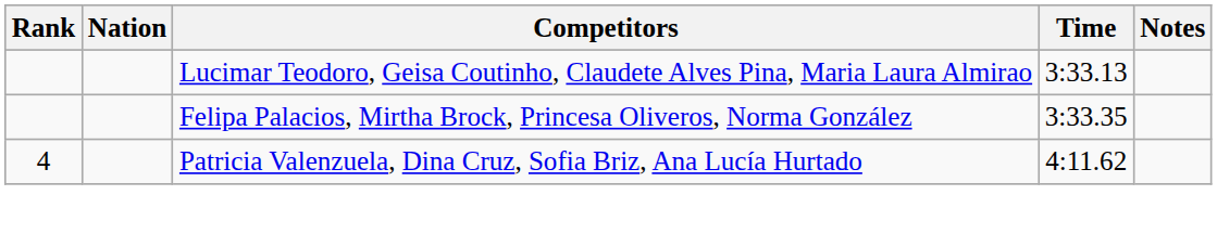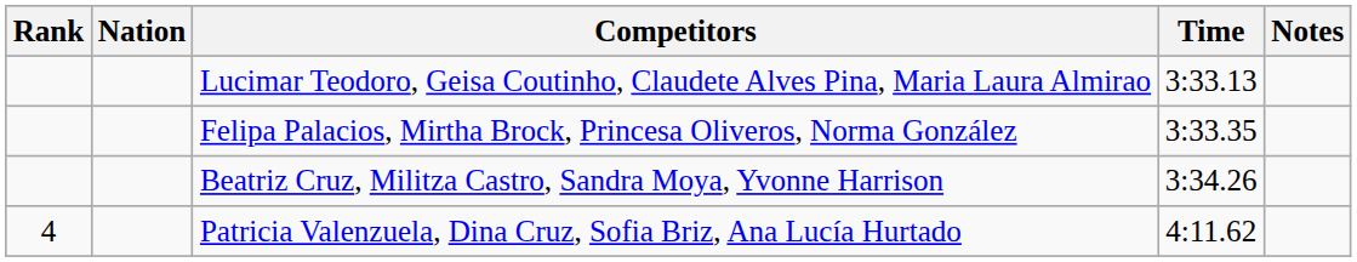 <table class="wikitable sortable" style="text-align:center; font-size:95%">
 <tr>
 <th>Rank</th>
 <th>Nation</th>
 <th>Competitors</th>
 <th>Time</th>
 <th>Notes</th>
 </tr>
 <tr>
 <td></td>
 <td align=left></td>
 <td align=left><a href='#'>Lucimar Teodoro</a>, <a href='#'>Geisa Coutinho</a>, <a href='#'>Claudete Alves Pina</a>, <a href='#'>Maria Laura Almirao</a></td>
 <td>3:33.13</td>
 <td></td>
 </tr>
 <tr>
 <td></td>
 <td align=left></td>
 <td align=left><a href='#'>Felipa Palacios</a>, <a href='#'>Mirtha Brock</a>, <a href='#'>Princesa Oliveros</a>, <a href='#'>Norma González</a></td>
 <td>3:33.35</td>
 <td></td>
 </tr>
 <tr>
+<td></td>
+<td align=left></td>
+<td align=left><a href='#'>Beatriz Cruz</a>, <a href='#'>Militza Castro</a>, <a href='#'>Sandra Moya</a>, <a href='#'>Yvonne Harrison</a></td>
+<td>3:34.26</td>
+<td></td>
+</tr>
+<tr>
 <td>4</td>
 <td align=left></td>
 <td align=left><a href='#'>Patricia Valenzuela</a>, <a href='#'>Dina Cruz</a>, <a href='#'>Sofia Briz</a>, <a href='#'>Ana Lucía Hurtado</a></td>
 <td>4:11.62</td>
 <td></td>
 </tr>
 </table>
